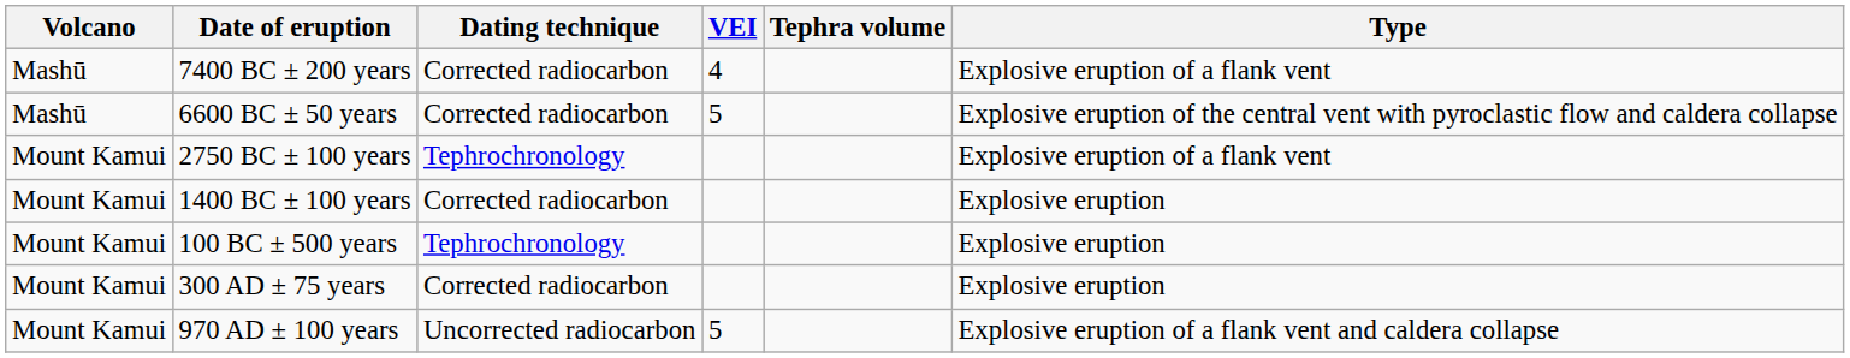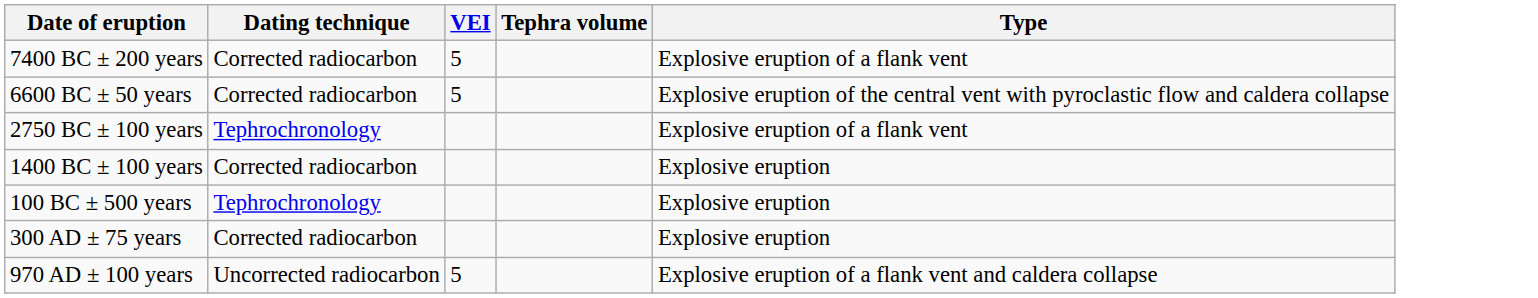 <table class="wikitable">
 <tr>
-<th>Volcano</th>
 <th>Date of eruption</th>
 <th>Dating technique</th>
 <th><a href='#'>VEI</a></th>
 <th>Tephra volume</th>
 <th>Type</th>
 </tr>
 <tr>
-<td>Mashū</td>
 <td>7400 BC ± 200 years</td>
 <td>Corrected radiocarbon</td>
-<td>4</td>
+<td>5</td>
 <td></td>
 <td>Explosive eruption of a flank vent</td>
 </tr>
 <tr>
-<td>Mashū</td>
 <td>6600 BC ± 50 years</td>
 <td>Corrected radiocarbon</td>
 <td>5</td>
 <td></td>
 <td>Explosive eruption of the central vent with pyroclastic flow and caldera collapse</td>
 </tr>
 <tr>
-<td>Mount Kamui</td>
 <td>2750 BC ± 100 years</td>
 <td><a href='#'>Tephrochronology</a></td>
 <td></td>
 <td></td>
 <td>Explosive eruption of a flank vent</td>
 </tr>
 <tr>
-<td>Mount Kamui</td>
 <td>1400 BC ± 100 years</td>
 <td>Corrected radiocarbon</td>
 <td></td>
 <td></td>
 <td>Explosive eruption</td>
 </tr>
 <tr>
-<td>Mount Kamui</td>
 <td>100 BC ± 500 years</td>
 <td><a href='#'>Tephrochronology</a></td>
 <td></td>
 <td></td>
 <td>Explosive eruption</td>
 </tr>
 <tr>
-<td>Mount Kamui</td>
 <td>300 AD ± 75 years</td>
 <td>Corrected radiocarbon</td>
 <td></td>
 <td></td>
 <td>Explosive eruption</td>
 </tr>
 <tr>
-<td>Mount Kamui</td>
 <td>970 AD ± 100 years</td>
 <td>Uncorrected radiocarbon</td>
 <td>5</td>
 <td></td>
 <td>Explosive eruption of a flank vent and caldera collapse</td>
 </tr>
 </table>
